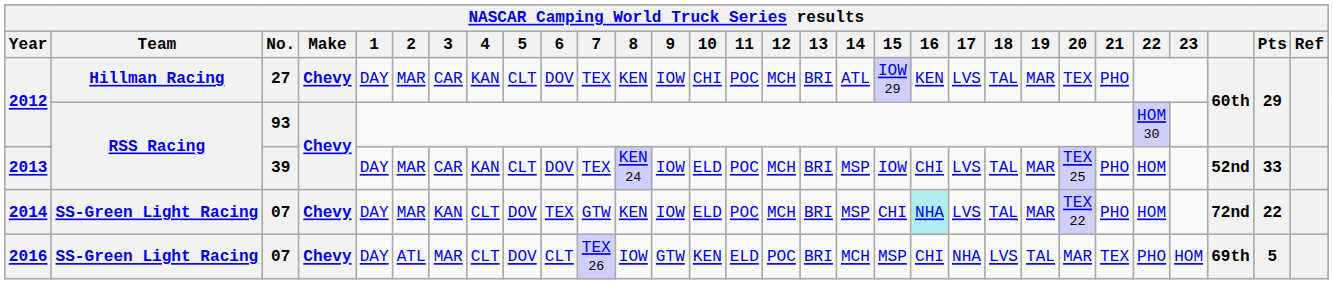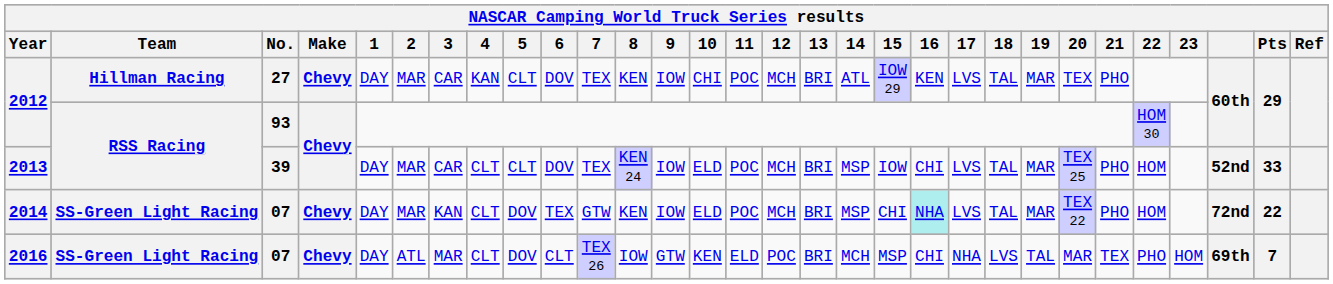 <table class="wikitable" style="text-align:center; font-size:75%">
 <tr>
 <th colspan=45><a href='#'>NASCAR Camping World Truck Series</a> results</th>
 </tr>
 <tr>
 <th>Year</th>
 <th>Team</th>
 <th>No.</th>
 <th>Make</th>
 <th>1</th>
 <th>2</th>
 <th>3</th>
 <th>4</th>
 <th>5</th>
 <th>6</th>
 <th>7</th>
 <th>8</th>
 <th>9</th>
 <th>10</th>
 <th>11</th>
 <th>12</th>
 <th>13</th>
 <th>14</th>
 <th>15</th>
 <th>16</th>
 <th>17</th>
 <th>18</th>
 <th>19</th>
 <th>20</th>
 <th>21</th>
 <th>22</th>
 <th>23</th>
 <th></th>
 <th>Pts</th>
 <th>Ref</th>
 </tr>
 <tr>
 <th rowspan=2><a href='#'>2012</a></th>
 <th><a href='#'>Hillman Racing</a></th>
 <th>27</th>
 <th><a href='#'>Chevy</a></th>
 <td><a href='#'>DAY</a></td>
 <td><a href='#'>MAR</a></td>
 <td><a href='#'>CAR</a></td>
 <td><a href='#'>KAN</a></td>
 <td><a href='#'>CLT</a></td>
 <td><a href='#'>DOV</a></td>
 <td><a href='#'>TEX</a></td>
 <td><a href='#'>KEN</a></td>
 <td><a href='#'>IOW</a></td>
 <td><a href='#'>CHI</a></td>
 <td><a href='#'>POC</a></td>
 <td><a href='#'>MCH</a></td>
 <td><a href='#'>BRI</a></td>
 <td><a href='#'>ATL</a></td>
 <td style="background:#CFCFFF;"><a href='#'>IOW</a><br><small>29</small></td>
 <td><a href='#'>KEN</a></td>
 <td><a href='#'>LVS</a></td>
 <td><a href='#'>TAL</a></td>
 <td><a href='#'>MAR</a></td>
 <td><a href='#'>TEX</a></td>
 <td><a href='#'>PHO</a></td>
 <td colspan=2></td>
 <th rowspan=2>60th</th>
 <th rowspan=2>29</th>
 <th rowspan=2></th>
 </tr>
 <tr>
 <th rowspan=2><a href='#'>RSS Racing</a></th>
 <th>93</th>
 <th rowspan=2><a href='#'>Chevy</a></th>
 <td colspan=21></td>
 <td style="background:#CFCFFF;"><a href='#'>HOM</a><br><small>30</small></td>
 <td></td>
 </tr>
 <tr>
 <th><a href='#'>2013</a></th>
 <th>39</th>
 <td><a href='#'>DAY</a></td>
 <td><a href='#'>MAR</a></td>
 <td><a href='#'>CAR</a></td>
-<td><a href='#'>KAN</a></td>
+<td><a href='#'>CLT</a></td>
 <td><a href='#'>CLT</a></td>
 <td><a href='#'>DOV</a></td>
 <td><a href='#'>TEX</a></td>
 <td style="background:#CFCFFF;"><a href='#'>KEN</a><br><small>24</small></td>
 <td><a href='#'>IOW</a></td>
 <td><a href='#'>ELD</a></td>
 <td><a href='#'>POC</a></td>
 <td><a href='#'>MCH</a></td>
 <td><a href='#'>BRI</a></td>
 <td><a href='#'>MSP</a></td>
 <td><a href='#'>IOW</a></td>
 <td><a href='#'>CHI</a></td>
 <td><a href='#'>LVS</a></td>
 <td><a href='#'>TAL</a></td>
 <td><a href='#'>MAR</a></td>
 <td style="background:#CFCFFF;"><a href='#'>TEX</a><br><small>25</small></td>
 <td><a href='#'>PHO</a></td>
 <td><a href='#'>HOM</a></td>
 <td></td>
 <th>52nd</th>
 <th>33</th>
 <th></th>
 </tr>
 <tr>
 <th><a href='#'>2014</a></th>
 <th><a href='#'>SS-Green Light Racing</a></th>
 <th>07</th>
 <th><a href='#'>Chevy</a></th>
 <td><a href='#'>DAY</a></td>
 <td><a href='#'>MAR</a></td>
 <td><a href='#'>KAN</a></td>
 <td><a href='#'>CLT</a></td>
 <td><a href='#'>DOV</a></td>
 <td><a href='#'>TEX</a></td>
 <td><a href='#'>GTW</a></td>
 <td><a href='#'>KEN</a></td>
 <td><a href='#'>IOW</a></td>
 <td><a href='#'>ELD</a></td>
 <td><a href='#'>POC</a></td>
 <td><a href='#'>MCH</a></td>
 <td><a href='#'>BRI</a></td>
 <td><a href='#'>MSP</a></td>
 <td><a href='#'>CHI</a></td>
 <td style="background: paleturquoise;"><a href='#'>NHA</a></td>
 <td><a href='#'>LVS</a></td>
 <td><a href='#'>TAL</a></td>
 <td><a href='#'>MAR</a></td>
 <td style="background:#CFCFFF;"><a href='#'>TEX</a><br><small>22</small></td>
 <td><a href='#'>PHO</a></td>
 <td><a href='#'>HOM</a></td>
 <td></td>
 <th>72nd</th>
 <th>22</th>
 <th></th>
 </tr>
 <tr>
 <th><a href='#'>2016</a></th>
 <th><a href='#'>SS-Green Light Racing</a></th>
 <th>07</th>
 <th><a href='#'>Chevy</a></th>
 <td><a href='#'>DAY</a></td>
 <td><a href='#'>ATL</a></td>
 <td><a href='#'>MAR</a></td>
 <td><a href='#'>CLT</a></td>
 <td><a href='#'>DOV</a></td>
 <td><a href='#'>CLT</a></td>
 <td style="background:#CFCFFF;"><a href='#'>TEX</a><br><small>26</small></td>
 <td><a href='#'>IOW</a></td>
 <td><a href='#'>GTW</a></td>
 <td><a href='#'>KEN</a></td>
 <td><a href='#'>ELD</a></td>
 <td><a href='#'>POC</a></td>
 <td><a href='#'>BRI</a></td>
 <td><a href='#'>MCH</a></td>
 <td><a href='#'>MSP</a></td>
 <td><a href='#'>CHI</a></td>
 <td><a href='#'>NHA</a></td>
 <td><a href='#'>LVS</a></td>
 <td><a href='#'>TAL</a></td>
 <td><a href='#'>MAR</a></td>
 <td><a href='#'>TEX</a></td>
 <td><a href='#'>PHO</a></td>
 <td><a href='#'>HOM</a></td>
 <th>69th</th>
-<th>5</th>
+<th>7</th>
 <th></th>
 </tr>
 </table>
